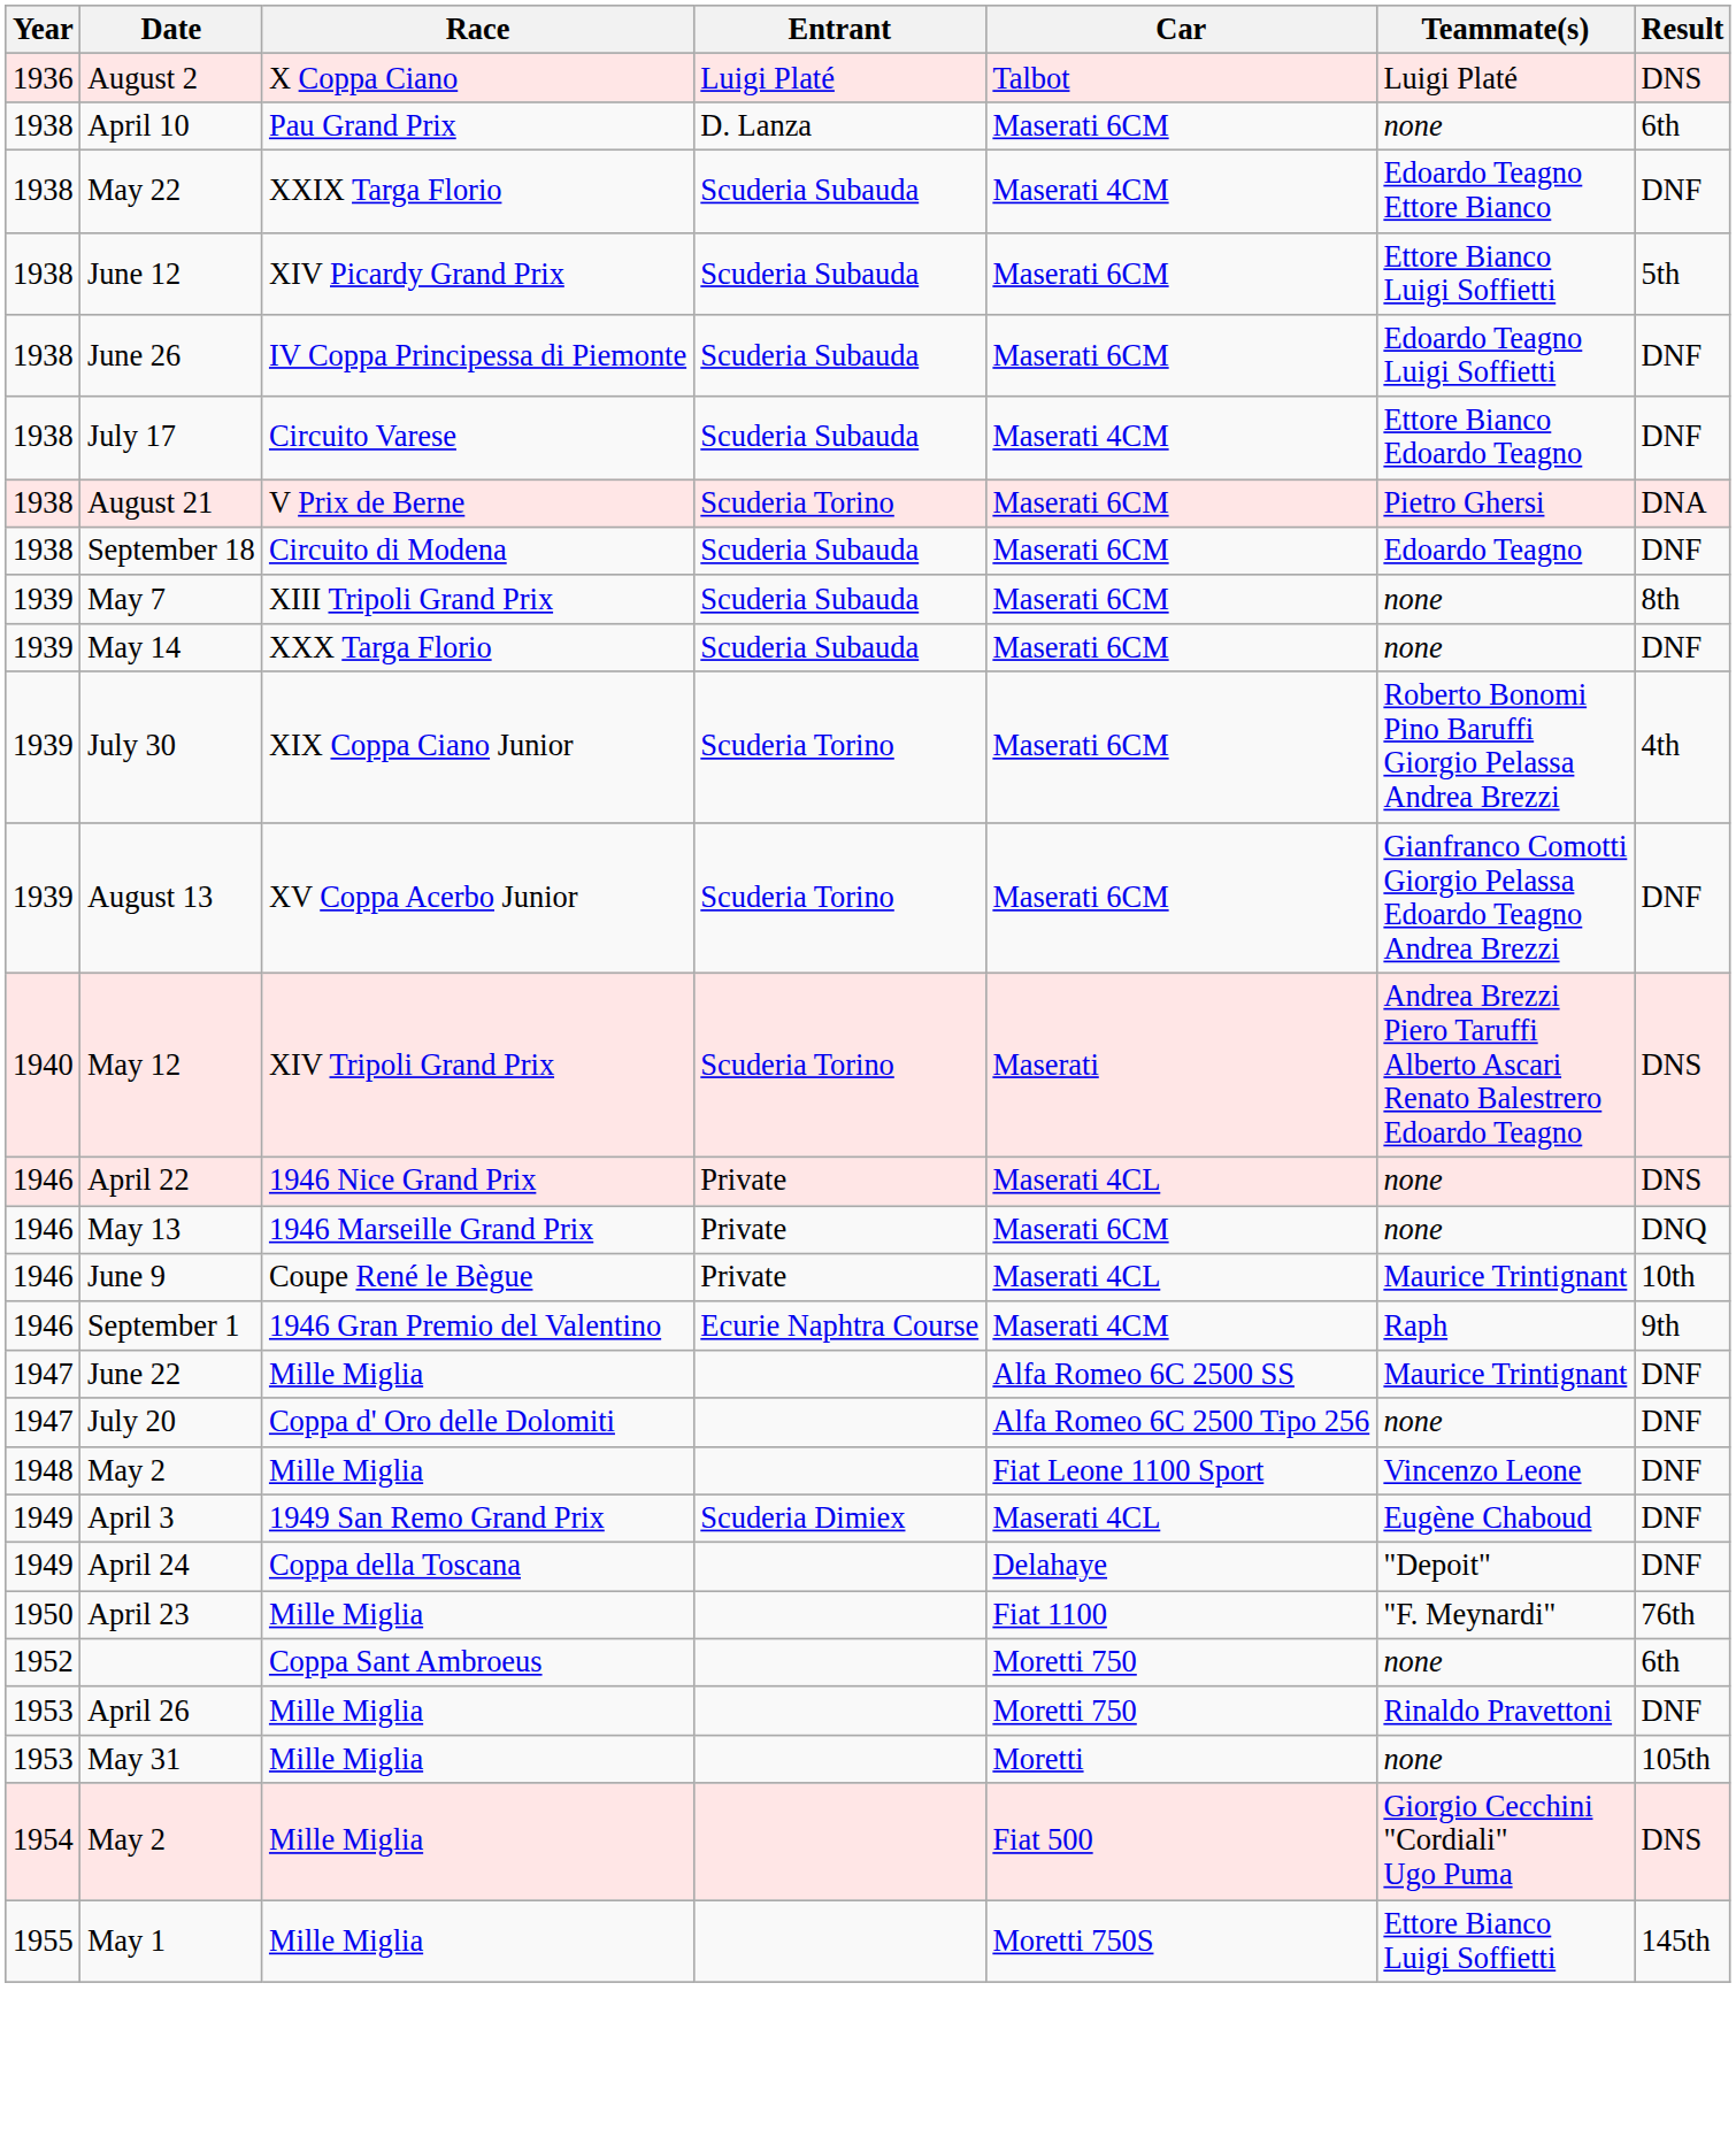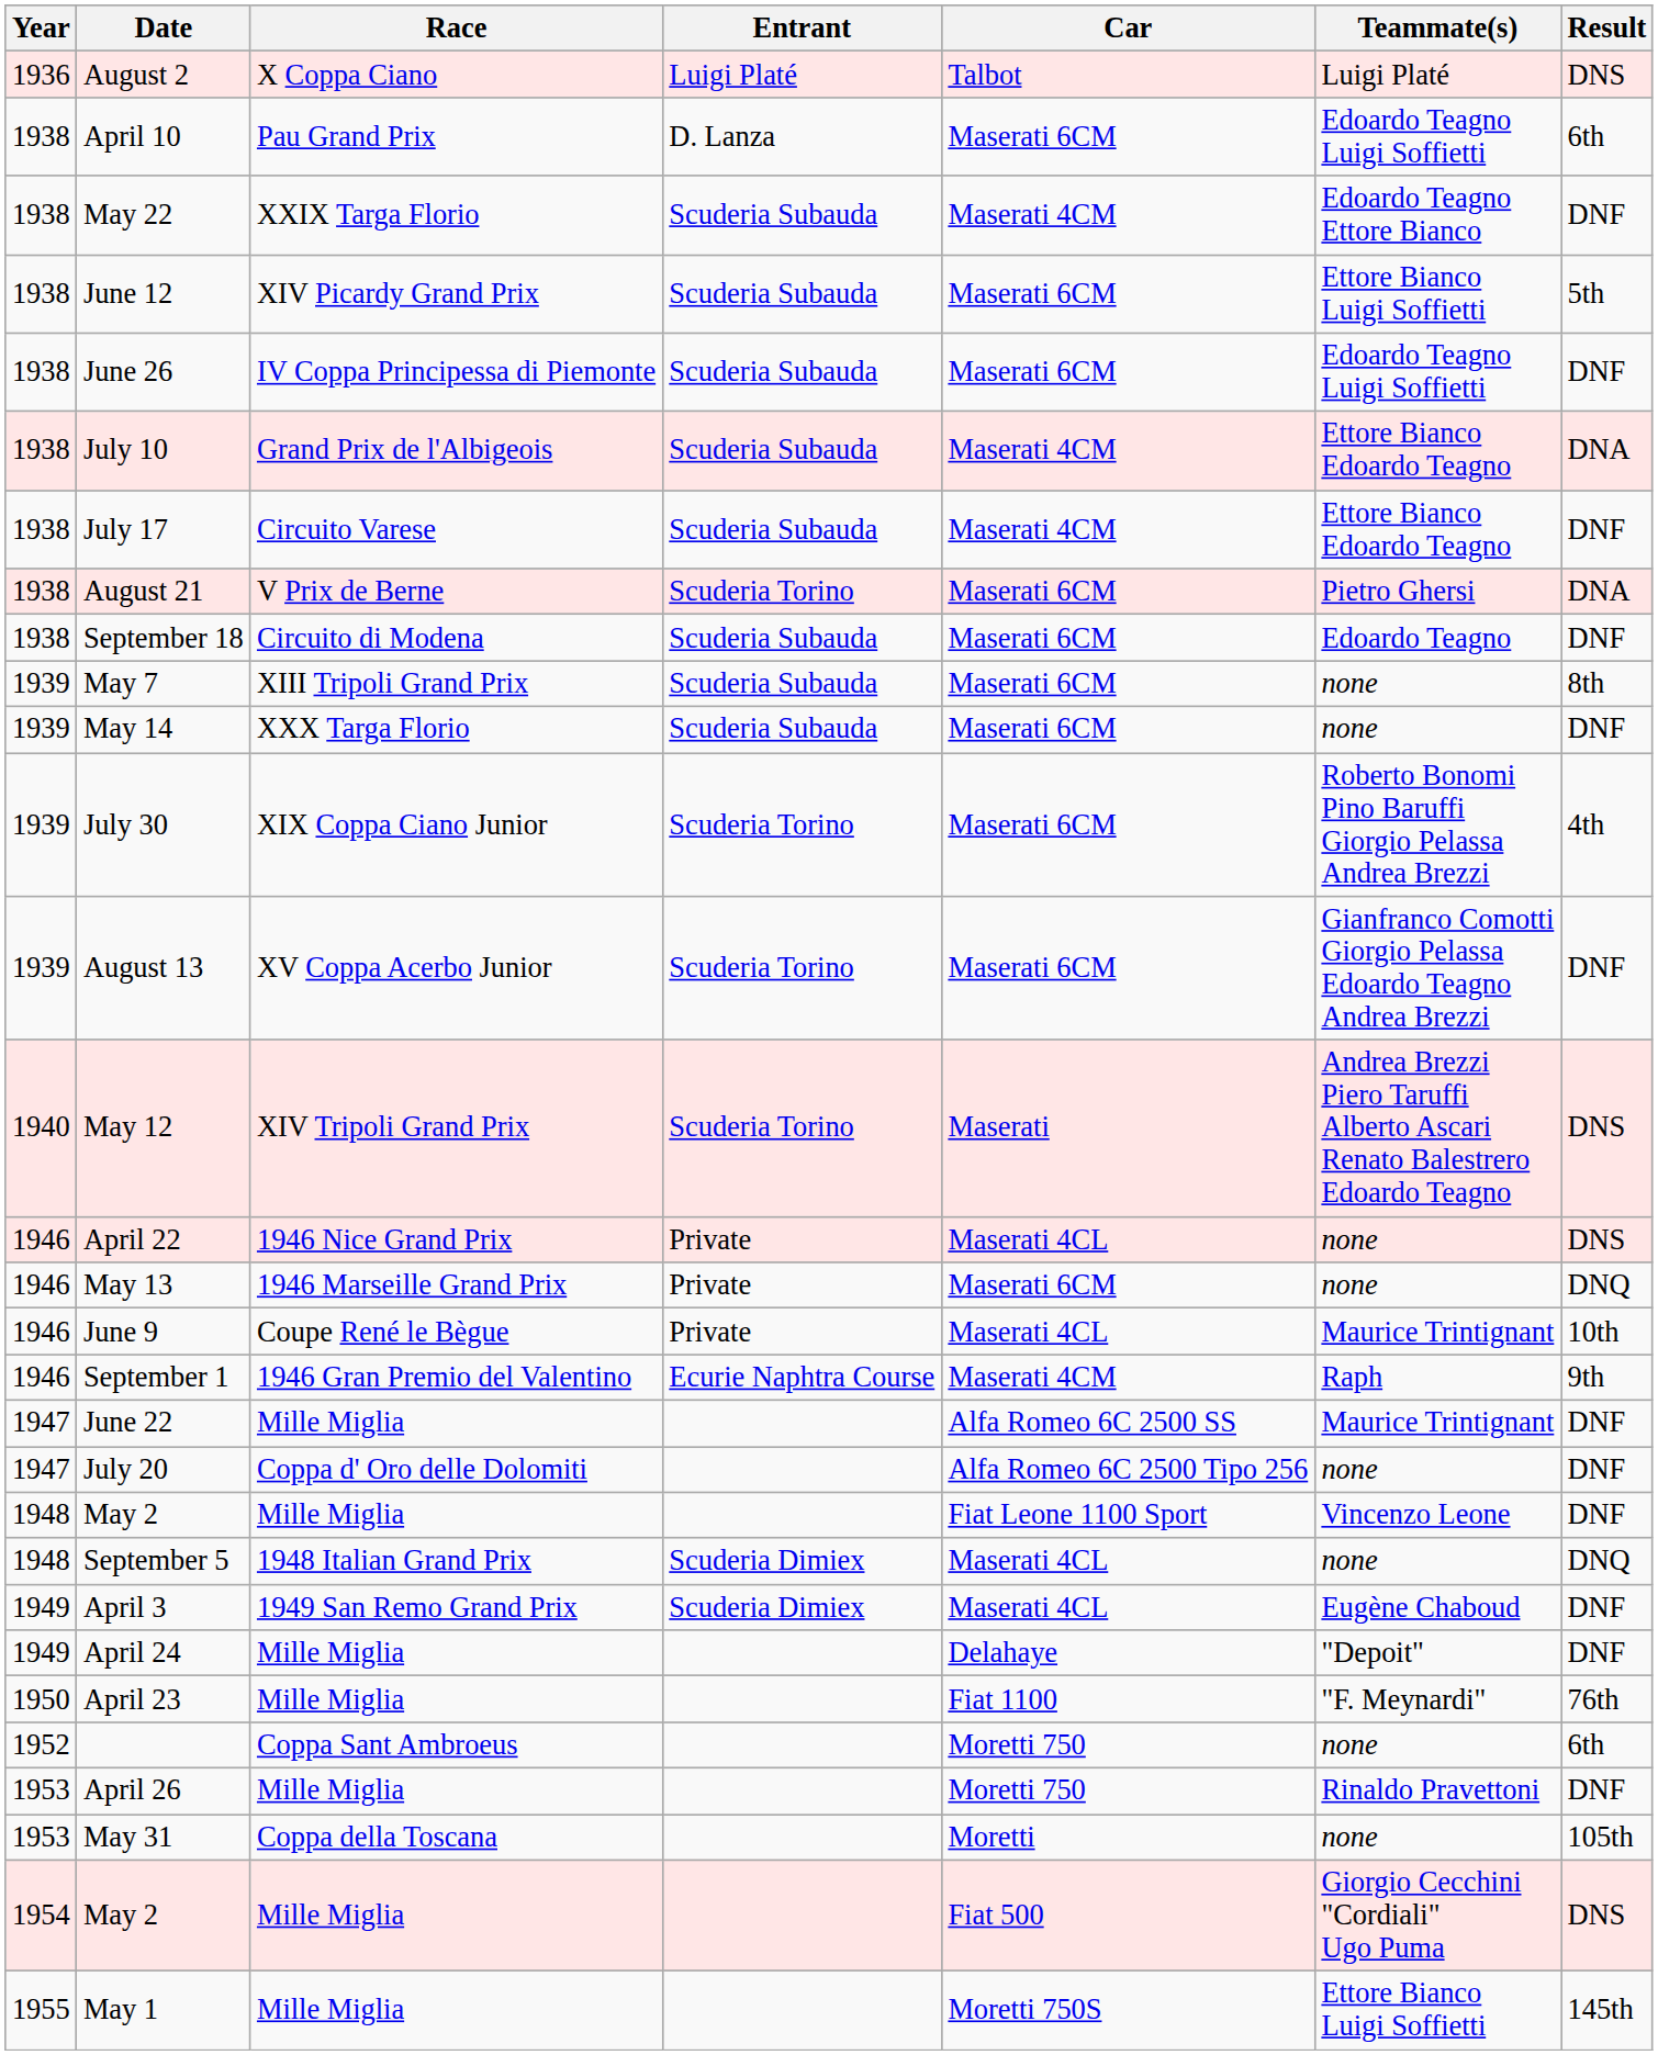 <table class="wikitable sortable">
 <tr>
 <th>Year</th>
 <th>Date</th>
 <th>Race</th>
 <th>Entrant</th>
 <th>Car</th>
 <th>Teammate(s)</th>
 <th>Result</th>
 </tr>
 <tr>
 <td style="background:#ffe6e6;">1936</td>
 <td style="background:#ffe6e6;">August 2</td>
 <td style="background:#ffe6e6;">X <a href='#'>Coppa Ciano</a></td>
 <td style="background:#ffe6e6;"><a href='#'>Luigi Platé</a></td>
 <td style="background:#ffe6e6;"><a href='#'>Talbot</a></td>
 <td style="background:#ffe6e6;">Luigi Platé</td>
 <td style="background:#ffe6e6;">DNS</td>
 </tr>
 <tr>
 <td>1938</td>
 <td>April 10</td>
 <td><a href='#'>Pau Grand Prix</a></td>
 <td>D. Lanza</td>
 <td><a href='#'>Maserati 6CM</a></td>
-<td><em>none</em></td>
+<td><a href='#'>Edoardo Teagno</a><br><a href='#'>Luigi Soffietti</a></td>
 <td>6th</td>
 </tr>
 <tr>
 <td>1938</td>
 <td>May 22</td>
 <td>XXIX <a href='#'>Targa Florio</a></td>
 <td><a href='#'>Scuderia Subauda</a></td>
 <td><a href='#'>Maserati 4CM</a></td>
 <td><a href='#'>Edoardo Teagno</a><br><a href='#'>Ettore Bianco</a></td>
 <td>DNF</td>
 </tr>
 <tr>
 <td>1938</td>
 <td>June 12</td>
 <td>XIV <a href='#'>Picardy Grand Prix</a></td>
 <td><a href='#'>Scuderia Subauda</a></td>
 <td><a href='#'>Maserati 6CM</a></td>
 <td><a href='#'>Ettore Bianco</a><br><a href='#'>Luigi Soffietti</a></td>
 <td>5th</td>
 </tr>
 <tr>
 <td>1938</td>
 <td>June 26</td>
 <td><a href='#'>IV Coppa Principessa di Piemonte</a></td>
 <td><a href='#'>Scuderia Subauda</a></td>
 <td><a href='#'>Maserati 6CM</a></td>
 <td><a href='#'>Edoardo Teagno</a><br><a href='#'>Luigi Soffietti</a></td>
 <td>DNF</td>
+</tr>
+<tr>
+<td style="background:#ffe6e6;">1938</td>
+<td style="background:#ffe6e6;">July 10</td>
+<td style="background:#ffe6e6;"><a href='#'>Grand Prix de l'Albigeois</a></td>
+<td style="background:#ffe6e6;"><a href='#'>Scuderia Subauda</a></td>
+<td style="background:#ffe6e6;"><a href='#'>Maserati 4CM</a></td>
+<td style="background:#ffe6e6;"><a href='#'>Ettore Bianco</a><br><a href='#'>Edoardo Teagno</a></td>
+<td style="background:#ffe6e6;">DNA</td>
 </tr>
 <tr>
 <td>1938</td>
 <td>July 17</td>
 <td><a href='#'>Circuito Varese</a></td>
 <td><a href='#'>Scuderia Subauda</a></td>
 <td><a href='#'>Maserati 4CM</a></td>
 <td><a href='#'>Ettore Bianco</a><br><a href='#'>Edoardo Teagno</a></td>
 <td>DNF</td>
 </tr>
 <tr>
 <td style="background:#ffe6e6;">1938</td>
 <td style="background:#ffe6e6;">August 21</td>
 <td style="background:#ffe6e6;">V <a href='#'>Prix de Berne</a></td>
 <td style="background:#ffe6e6;"><a href='#'>Scuderia Torino</a></td>
 <td style="background:#ffe6e6;"><a href='#'>Maserati 6CM</a></td>
 <td style="background:#ffe6e6;"><a href='#'>Pietro Ghersi</a></td>
 <td style="background:#ffe6e6;">DNA</td>
 </tr>
 <tr>
 <td>1938</td>
 <td>September 18</td>
 <td><a href='#'>Circuito di Modena</a></td>
 <td><a href='#'>Scuderia Subauda</a></td>
 <td><a href='#'>Maserati 6CM</a></td>
 <td><a href='#'>Edoardo Teagno</a></td>
 <td>DNF</td>
 </tr>
 <tr>
 <td>1939</td>
 <td>May 7</td>
 <td>XIII <a href='#'>Tripoli Grand Prix</a></td>
 <td><a href='#'>Scuderia Subauda</a></td>
 <td><a href='#'>Maserati 6CM</a></td>
 <td><em>none</em></td>
 <td>8th</td>
 </tr>
 <tr>
 <td>1939</td>
 <td>May 14</td>
 <td>XXX <a href='#'>Targa Florio</a></td>
 <td><a href='#'>Scuderia Subauda</a></td>
 <td><a href='#'>Maserati 6CM</a></td>
 <td><em>none</em></td>
 <td>DNF</td>
 </tr>
 <tr>
 <td>1939</td>
 <td>July 30</td>
 <td>XIX <a href='#'>Coppa Ciano</a> Junior</td>
 <td><a href='#'>Scuderia Torino</a></td>
 <td><a href='#'>Maserati 6CM</a></td>
 <td><a href='#'>Roberto Bonomi</a><br><a href='#'>Pino Baruffi</a><br><a href='#'>Giorgio Pelassa</a><br><a href='#'>Andrea Brezzi</a></td>
 <td>4th</td>
 </tr>
 <tr>
 <td>1939</td>
 <td>August 13</td>
 <td>XV <a href='#'>Coppa Acerbo</a> Junior</td>
 <td><a href='#'>Scuderia Torino</a></td>
 <td><a href='#'>Maserati 6CM</a></td>
 <td><a href='#'>Gianfranco Comotti</a><br><a href='#'>Giorgio Pelassa</a><br><a href='#'>Edoardo Teagno</a><br><a href='#'>Andrea Brezzi</a></td>
 <td>DNF</td>
 </tr>
 <tr>
 <td style="background:#ffe6e6;">1940</td>
 <td style="background:#ffe6e6;">May 12</td>
 <td style="background:#ffe6e6;">XIV <a href='#'>Tripoli Grand Prix</a></td>
 <td style="background:#ffe6e6;"><a href='#'>Scuderia Torino</a></td>
 <td style="background:#ffe6e6;"><a href='#'>Maserati</a></td>
 <td style="background:#ffe6e6;"><a href='#'>Andrea Brezzi</a><br><a href='#'>Piero Taruffi</a><br><a href='#'>Alberto Ascari</a><br><a href='#'>Renato Balestrero</a><br><a href='#'>Edoardo Teagno</a></td>
 <td style="background:#ffe6e6;">DNS</td>
 </tr>
 <tr>
 <td style="background:#ffe6e6;">1946</td>
 <td style="background:#ffe6e6;">April 22</td>
 <td style="background:#ffe6e6;"><a href='#'>1946 Nice Grand Prix</a></td>
 <td style="background:#ffe6e6;">Private</td>
 <td style="background:#ffe6e6;"><a href='#'>Maserati 4CL</a></td>
 <td style="background:#ffe6e6;"><em>none</em></td>
 <td style="background:#ffe6e6;">DNS</td>
 </tr>
 <tr>
 <td>1946</td>
 <td>May 13</td>
 <td><a href='#'>1946 Marseille Grand Prix</a></td>
 <td>Private</td>
 <td><a href='#'>Maserati 6CM</a></td>
 <td><em>none</em></td>
 <td>DNQ</td>
 </tr>
 <tr>
 <td>1946</td>
 <td>June 9</td>
 <td>Coupe <a href='#'>René le Bègue</a></td>
 <td>Private</td>
 <td><a href='#'>Maserati 4CL</a></td>
 <td><a href='#'>Maurice Trintignant</a></td>
 <td>10th</td>
 </tr>
 <tr>
 <td>1946</td>
 <td>September 1</td>
 <td><a href='#'>1946 Gran Premio del Valentino</a></td>
 <td><a href='#'>Ecurie Naphtra Course</a></td>
 <td><a href='#'>Maserati 4CM</a></td>
 <td><a href='#'>Raph</a></td>
 <td>9th</td>
 </tr>
 <tr>
 <td>1947</td>
 <td>June 22</td>
 <td><a href='#'>Mille Miglia</a></td>
 <td></td>
 <td><a href='#'>Alfa Romeo 6C 2500 SS</a></td>
 <td><a href='#'>Maurice Trintignant</a></td>
 <td>DNF</td>
 </tr>
 <tr>
 <td>1947</td>
 <td>July 20</td>
 <td><a href='#'>Coppa d' Oro delle Dolomiti</a></td>
 <td></td>
 <td><a href='#'>Alfa Romeo 6C 2500 Tipo 256</a></td>
 <td><em>none</em></td>
 <td>DNF</td>
 </tr>
 <tr>
 <td>1948</td>
 <td>May 2</td>
 <td><a href='#'>Mille Miglia</a></td>
 <td></td>
 <td><a href='#'>Fiat Leone 1100 Sport</a></td>
 <td><a href='#'>Vincenzo Leone</a></td>
 <td>DNF</td>
 </tr>
 <tr>
+<td>1948</td>
+<td>September 5</td>
+<td><a href='#'>1948 Italian Grand Prix</a></td>
+<td><a href='#'>Scuderia Dimiex</a></td>
+<td><a href='#'>Maserati 4CL</a></td>
+<td><em>none</em></td>
+<td>DNQ</td>
+</tr>
+<tr>
 <td>1949</td>
 <td>April 3</td>
 <td><a href='#'>1949 San Remo Grand Prix</a></td>
 <td><a href='#'>Scuderia Dimiex</a></td>
 <td><a href='#'>Maserati 4CL</a></td>
 <td><a href='#'>Eugène Chaboud</a></td>
 <td>DNF</td>
 </tr>
 <tr>
 <td>1949</td>
 <td>April 24</td>
-<td><a href='#'>Coppa della Toscana</a></td>
+<td><a href='#'>Mille Miglia</a></td>
 <td></td>
 <td><a href='#'>Delahaye</a></td>
 <td>"Depoit"</td>
 <td>DNF</td>
 </tr>
 <tr>
 <td>1950</td>
 <td>April 23</td>
 <td><a href='#'>Mille Miglia</a></td>
 <td></td>
 <td><a href='#'>Fiat 1100</a></td>
 <td>"F. Meynardi"</td>
 <td>76th</td>
 </tr>
 <tr>
 <td>1952</td>
 <td></td>
 <td><a href='#'>Coppa Sant Ambroeus</a></td>
 <td></td>
 <td><a href='#'>Moretti 750</a></td>
 <td><em>none</em></td>
 <td>6th</td>
 </tr>
 <tr>
 <td>1953</td>
 <td>April 26</td>
 <td><a href='#'>Mille Miglia</a></td>
 <td></td>
 <td><a href='#'>Moretti 750</a></td>
 <td><a href='#'>Rinaldo Pravettoni</a></td>
 <td>DNF</td>
 </tr>
 <tr>
 <td>1953</td>
 <td>May 31</td>
-<td><a href='#'>Mille Miglia</a></td>
+<td><a href='#'>Coppa della Toscana</a></td>
 <td></td>
 <td><a href='#'>Moretti</a></td>
 <td><em>none</em></td>
 <td>105th</td>
 </tr>
 <tr>
 <td style="background:#ffe6e6;">1954</td>
 <td style="background:#ffe6e6;">May 2</td>
 <td style="background:#ffe6e6;"><a href='#'>Mille Miglia</a></td>
 <td style="background:#ffe6e6;"></td>
 <td style="background:#ffe6e6;"><a href='#'>Fiat 500</a></td>
 <td style="background:#ffe6e6;"><a href='#'>Giorgio Cecchini</a><br>"Cordiali"<br><a href='#'>Ugo Puma</a></td>
 <td style="background:#ffe6e6;">DNS</td>
 </tr>
 <tr>
 <td>1955</td>
 <td>May 1</td>
 <td><a href='#'>Mille Miglia</a></td>
 <td></td>
 <td><a href='#'>Moretti 750S</a></td>
 <td><a href='#'>Ettore Bianco</a><br><a href='#'>Luigi Soffietti</a></td>
 <td>145th</td>
 </tr>
 </table>
